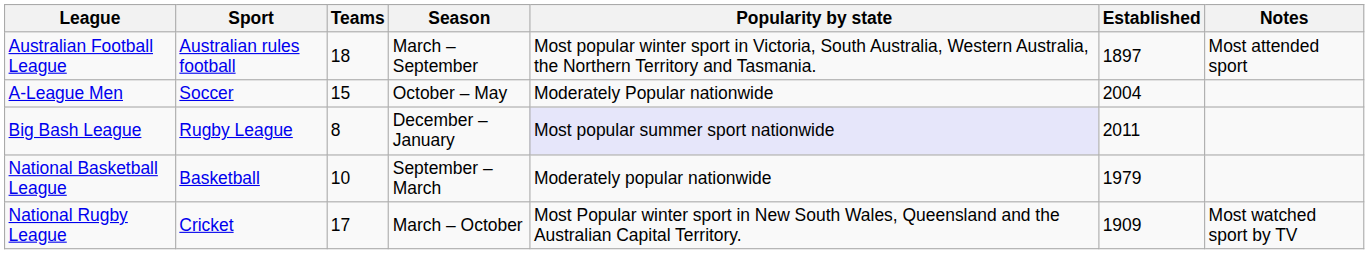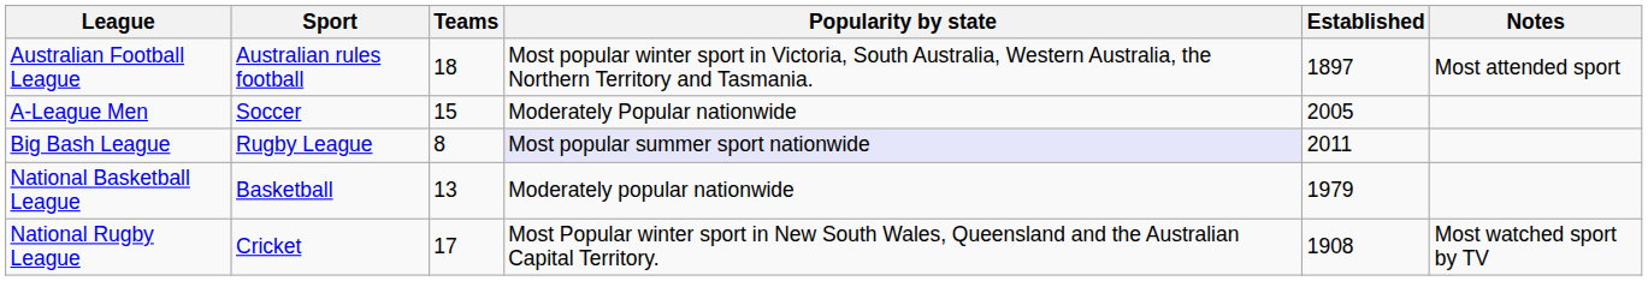 <table class="wikitable sortable">
 <tr>
 <th>League</th>
 <th>Sport</th>
 <th>Teams</th>
-<th>Season</th>
 <th>Popularity by state</th>
 <th>Established</th>
 <th>Notes</th>
 </tr>
 <tr>
 <td><a href='#'>Australian Football League</a></td>
 <td><a href='#'>Australian rules football</a></td>
 <td>18</td>
-<td>March – September</td>
 <td>Most popular winter sport in Victoria, South Australia, Western Australia, the Northern Territory and Tasmania.</td>
 <td>1897</td>
 <td>Most attended sport</td>
 </tr>
 <tr>
 <td><a href='#'>A-League Men</a></td>
 <td><a href='#'>Soccer</a></td>
 <td>15</td>
-<td>October – May</td>
 <td>Moderately Popular nationwide</td>
-<td>2004</td>
+<td>2005</td>
 <td></td>
 </tr>
 <tr>
 <td><a href='#'>Big Bash League</a></td>
 <td><a href='#'>Rugby League</a></td>
 <td>8</td>
-<td>December – January</td>
 <td style="background: lavender;">Most popular summer sport nationwide</td>
 <td>2011</td>
 <td></td>
 </tr>
 <tr>
 <td><a href='#'>National Basketball League</a></td>
 <td><a href='#'>Basketball</a></td>
-<td>10</td>
-<td>September – March</td>
+<td>13</td>
 <td>Moderately popular nationwide</td>
 <td>1979</td>
 <td></td>
 </tr>
 <tr>
 <td><a href='#'>National Rugby League</a></td>
 <td><a href='#'>Cricket</a></td>
 <td>17</td>
-<td>March – October</td>
 <td>Most Popular winter sport in New South Wales, Queensland and the Australian Capital Territory.</td>
-<td>1909</td>
+<td>1908</td>
 <td>Most watched sport by TV</td>
 </tr>
 </table>
